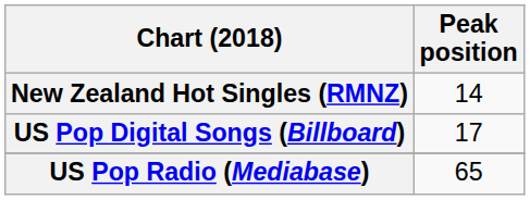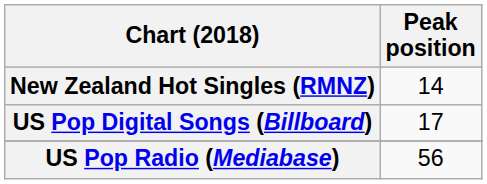 <table class="wikitable sortable plainrowheaders" style="text-align:center">
 <tr>
 <th scope="col">Chart (2018)</th>
 <th scope="col">Peak<br> position</th>
 </tr>
 <tr>
 <th scope="row">New Zealand Hot Singles (<a href='#'>RMNZ</a>)</th>
 <td>14</td>
 </tr>
 <tr>
 <th scope="row">US <a href='#'>Pop Digital Songs</a> (<a href='#'><em>Billboard</em></a>)</th>
 <td>17</td>
 </tr>
 <tr>
 </tr>
 <tr>
 <th scope="row">US <a href='#'>Pop Radio</a> (<em><a href='#'>Mediabase</a></em>)</th>
-<td>65</td>
+<td>56</td>
 </tr>
 </table>
